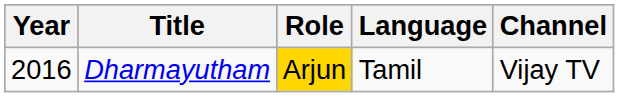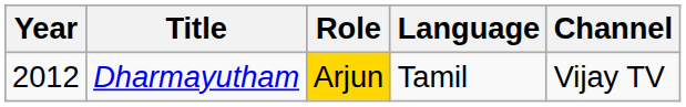 <table class="wikitable">
 <tr>
 <th>Year</th>
 <th>Title</th>
 <th>Role</th>
 <th>Language</th>
 <th>Channel</th>
 </tr>
 <tr>
-<td>2016</td>
+<td>2012</td>
 <td><em><a href='#'>Dharmayutham</a></em></td>
 <td style="background: gold;">Arjun</td>
 <td>Tamil</td>
 <td>Vijay TV</td>
 </tr>
 </table>
